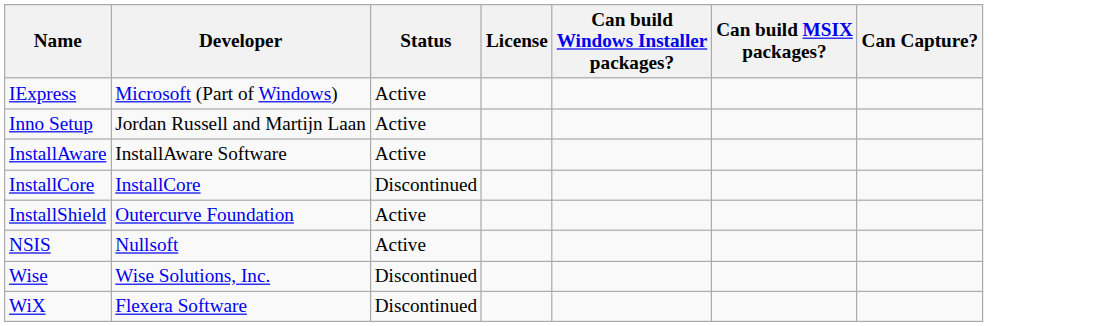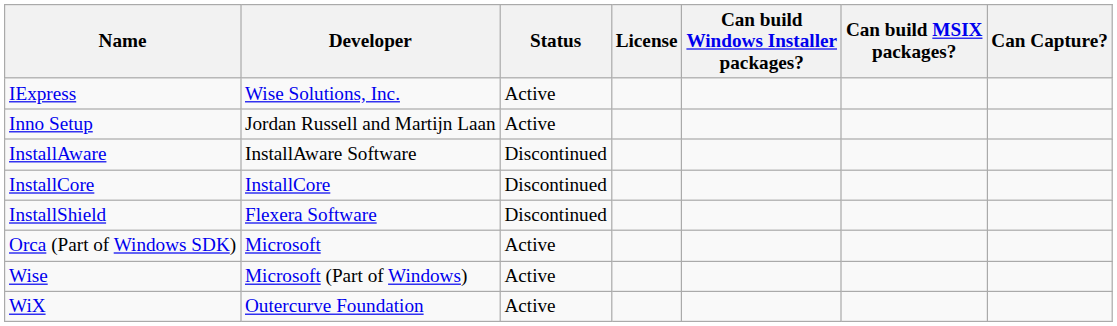 <table class="wikitable sortable">
 <tr>
 <th>Name</th>
 <th>Developer</th>
 <th>Status</th>
 <th>License</th>
 <th>Can build<br><a href='#'>Windows Installer</a><br>packages?</th>
 <th>Can build <a href='#'>MSIX</a> <br>packages?</th>
 <th>Can Capture?</th>
 </tr>
 <tr>
 <td><a href='#'>IExpress</a></td>
-<td><a href='#'>Microsoft</a> (Part of <a href='#'>Windows</a>)</td>
+<td><a href='#'>Wise Solutions, Inc.</a></td>
 <td>Active</td>
 <td></td>
 <td></td>
 <td></td>
 <td></td>
 </tr>
 <tr>
 <td><a href='#'>Inno Setup</a></td>
 <td>Jordan Russell and Martijn Laan</td>
 <td>Active</td>
 <td></td>
 <td></td>
 <td></td>
 </tr>
 <tr>
 <td><a href='#'>InstallAware</a></td>
 <td>InstallAware Software</td>
-<td>Active</td>
+<td>Discontinued</td>
 <td></td>
 <td></td>
 <td></td>
 <td></td>
 </tr>
 <tr>
 <td><a href='#'>InstallCore</a></td>
 <td><a href='#'>InstallCore</a></td>
 <td>Discontinued</td>
 <td></td>
 <td></td>
 <td></td>
 </tr>
 <tr>
 <td><a href='#'>InstallShield</a></td>
-<td><a href='#'>Outercurve Foundation</a></td>
-<td>Active</td>
+<td><a href='#'>Flexera Software</a></td>
+<td>Discontinued</td>
 <td></td>
 <td></td>
 <td></td>
 <td></td>
 </tr>
 <tr>
-<td><a href='#'>NSIS</a></td>
-<td><a href='#'>Nullsoft</a></td>
+<td><a href='#'>Orca</a> (Part of <a href='#'>Windows SDK</a>)</td>
+<td><a href='#'>Microsoft</a></td>
 <td>Active</td>
 <td></td>
 <td></td>
 <td></td>
 <td></td>
 </tr>
 <tr>
 <td><a href='#'>Wise</a></td>
-<td><a href='#'>Wise Solutions, Inc.</a></td>
-<td>Discontinued</td>
+<td><a href='#'>Microsoft</a> (Part of <a href='#'>Windows</a>)</td>
+<td>Active</td>
 <td></td>
 <td></td>
 <td></td>
 <td></td>
 </tr>
 <tr>
 <td><a href='#'>WiX</a></td>
-<td><a href='#'>Flexera Software</a></td>
-<td>Discontinued</td>
+<td><a href='#'>Outercurve Foundation</a></td>
+<td>Active</td>
 <td></td>
 <td></td>
 <td></td>
 <td></td>
 </tr>
 </table>
